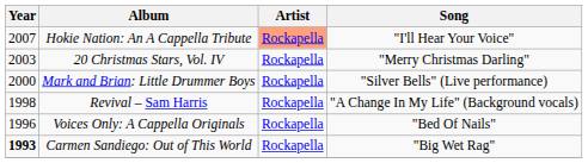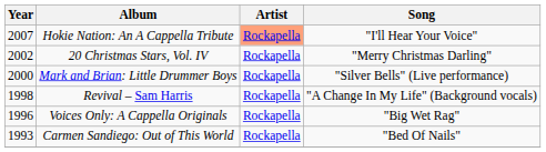 <table class="wikitable">
 <tr>
 <th align="center" valign="top"><strong>Year</strong></th>
 <th align="center" valign="top"><strong>Album</strong></th>
 <th align="center" valign="top"><strong>Artist</strong></th>
 <th align="center" valign="top"><strong>Song</strong></th>
 </tr>
 <tr>
 <td align="center" valign="middle">2007</td>
 <td align="center" valign="middle"><em>Hokie Nation: An A Cappella Tribute</em></td>
 <td align="center" valign="middle" style="background: lightsalmon;"><a href='#'>Rockapella</a></td>
 <td align="center" valign="middle">"I'll Hear Your Voice"</td>
 </tr>
 <tr>
-<td align="center" valign="middle">2003</td>
+<td align="center" valign="middle">2002</td>
 <td align="center" valign="middle"><em>20 Christmas Stars, Vol. IV</em></td>
 <td align="center" valign="middle"><a href='#'>Rockapella</a></td>
 <td align="center" valign="middle">"Merry Christmas Darling"</td>
 </tr>
 <tr>
 <td align="center" valign="middle">2000</td>
 <td align="center" valign="middle"><em><a href='#'>Mark and Brian</a>: Little Drummer Boys</em></td>
 <td align="center" valign="middle"><a href='#'>Rockapella</a></td>
 <td align="center" valign="middle">"Silver Bells"  (Live performance)</td>
 </tr>
 <tr>
 <td align="center" valign="middle">1998</td>
 <td align="center" valign="middle"><em>Revival</em> – <a href='#'>Sam Harris</a></td>
 <td align="center" valign="middle"><a href='#'>Rockapella</a></td>
 <td align="center" valign="middle">"A Change In My Life" (Background vocals)</td>
 </tr>
 <tr>
 <td align="center" valign="middle">1996</td>
 <td align="center" valign="middle"><em>Voices Only: A Cappella Originals</em></td>
 <td align="center" valign="middle"><a href='#'>Rockapella</a></td>
-<td align="center" valign="middle">"Bed Of Nails"</td>
+<td align="center" valign="middle">"Big Wet Rag"</td>
 </tr>
 <tr>
-<td align="center" valign="middle"><strong>1993</strong></td>
+<td align="center" valign="middle">1993</td>
 <td align="center" valign="middle"><em>Carmen Sandiego: Out of This World</em></td>
 <td align="center" valign="middle"><a href='#'>Rockapella</a></td>
-<td align="center" valign="middle">"Big Wet Rag"</td>
+<td align="center" valign="middle">"Bed Of Nails"</td>
 </tr>
 <tr>
 </tr>
 </table>
